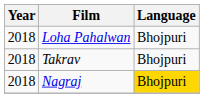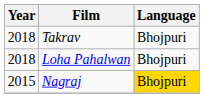 <table class="wikitable">
 <tr>
 <th>Year</th>
 <th>Film</th>
 <th>Language</th>
 </tr>
 <tr>
 <td>2018</td>
-<td><em><a href='#'>Loha Pahalwan</a></em></td>
-<td>Bhojpuri</td>
-</tr>
-<tr>
-<td>2018</td>
 <td><em>Takrav</em></td>
 <td>Bhojpuri</td>
 </tr>
 <tr>
 <td>2018</td>
+<td><em><a href='#'>Loha Pahalwan</a></em></td>
+<td>Bhojpuri</td>
+</tr>
+<tr>
+<td>2015</td>
 <td><em><a href='#'>Nagraj</a></em></td>
 <td style="background: gold;">Bhojpuri</td>
 </tr>
 <tr>
 </tr>
 </table>
